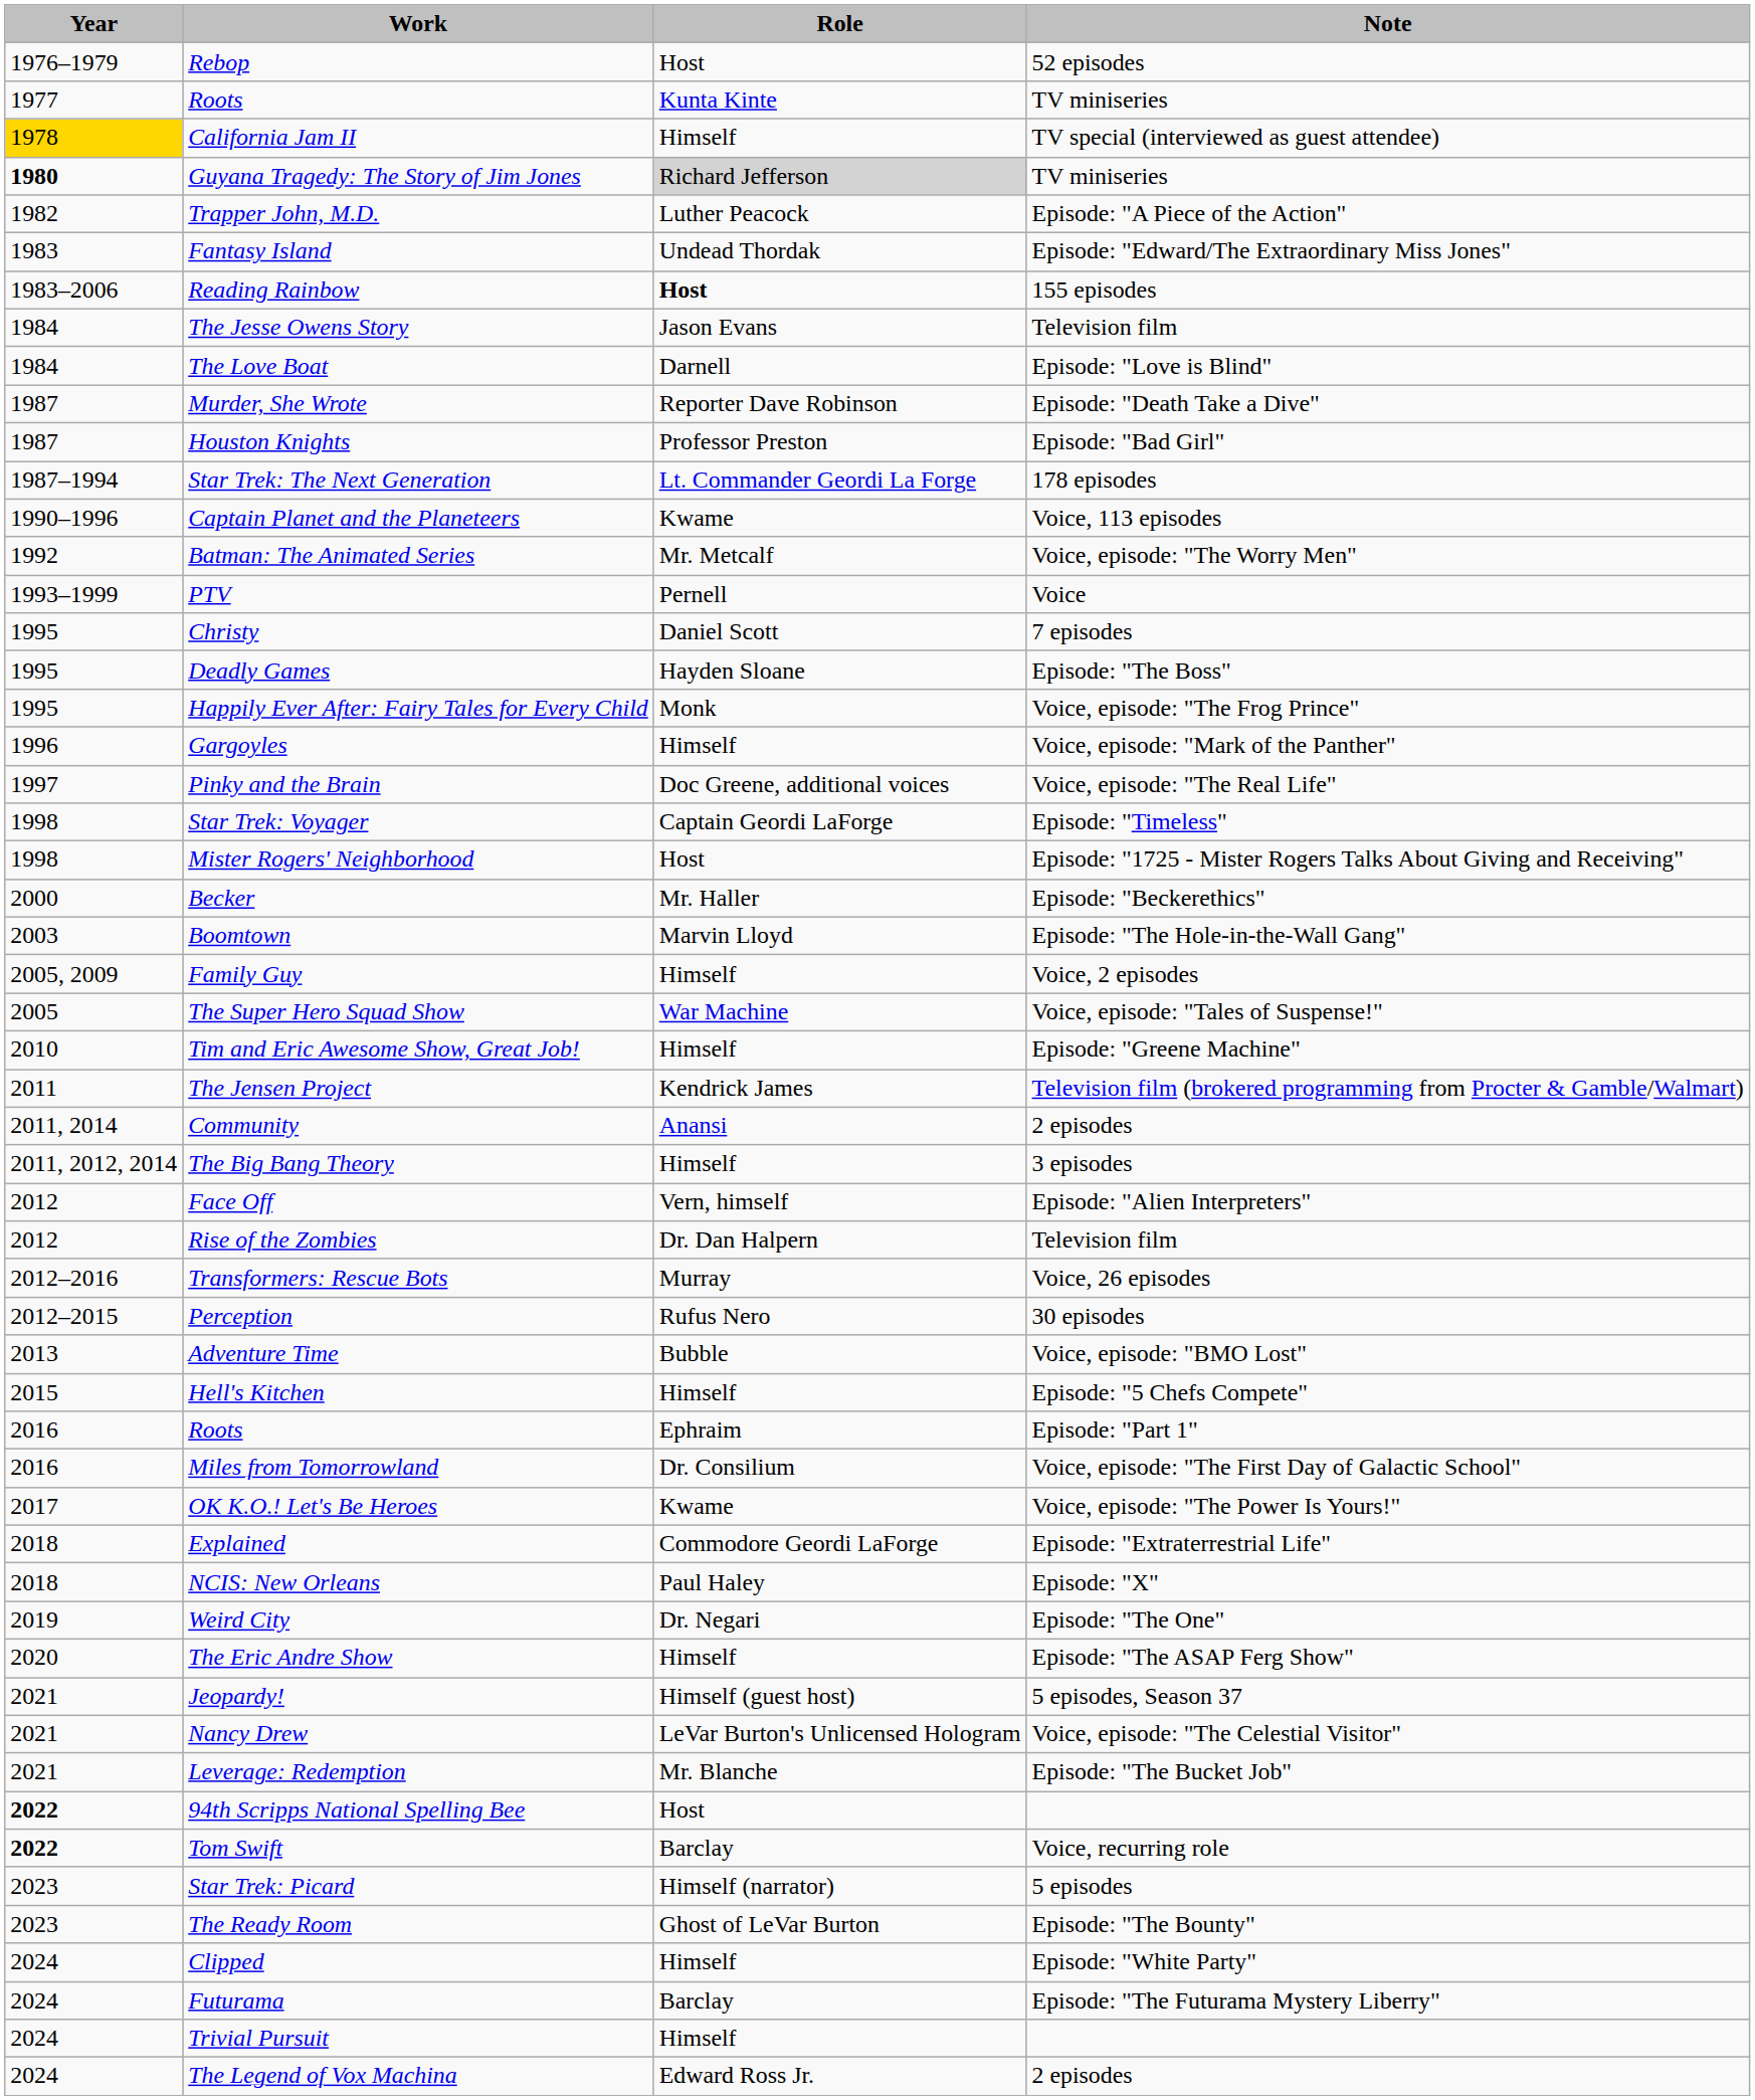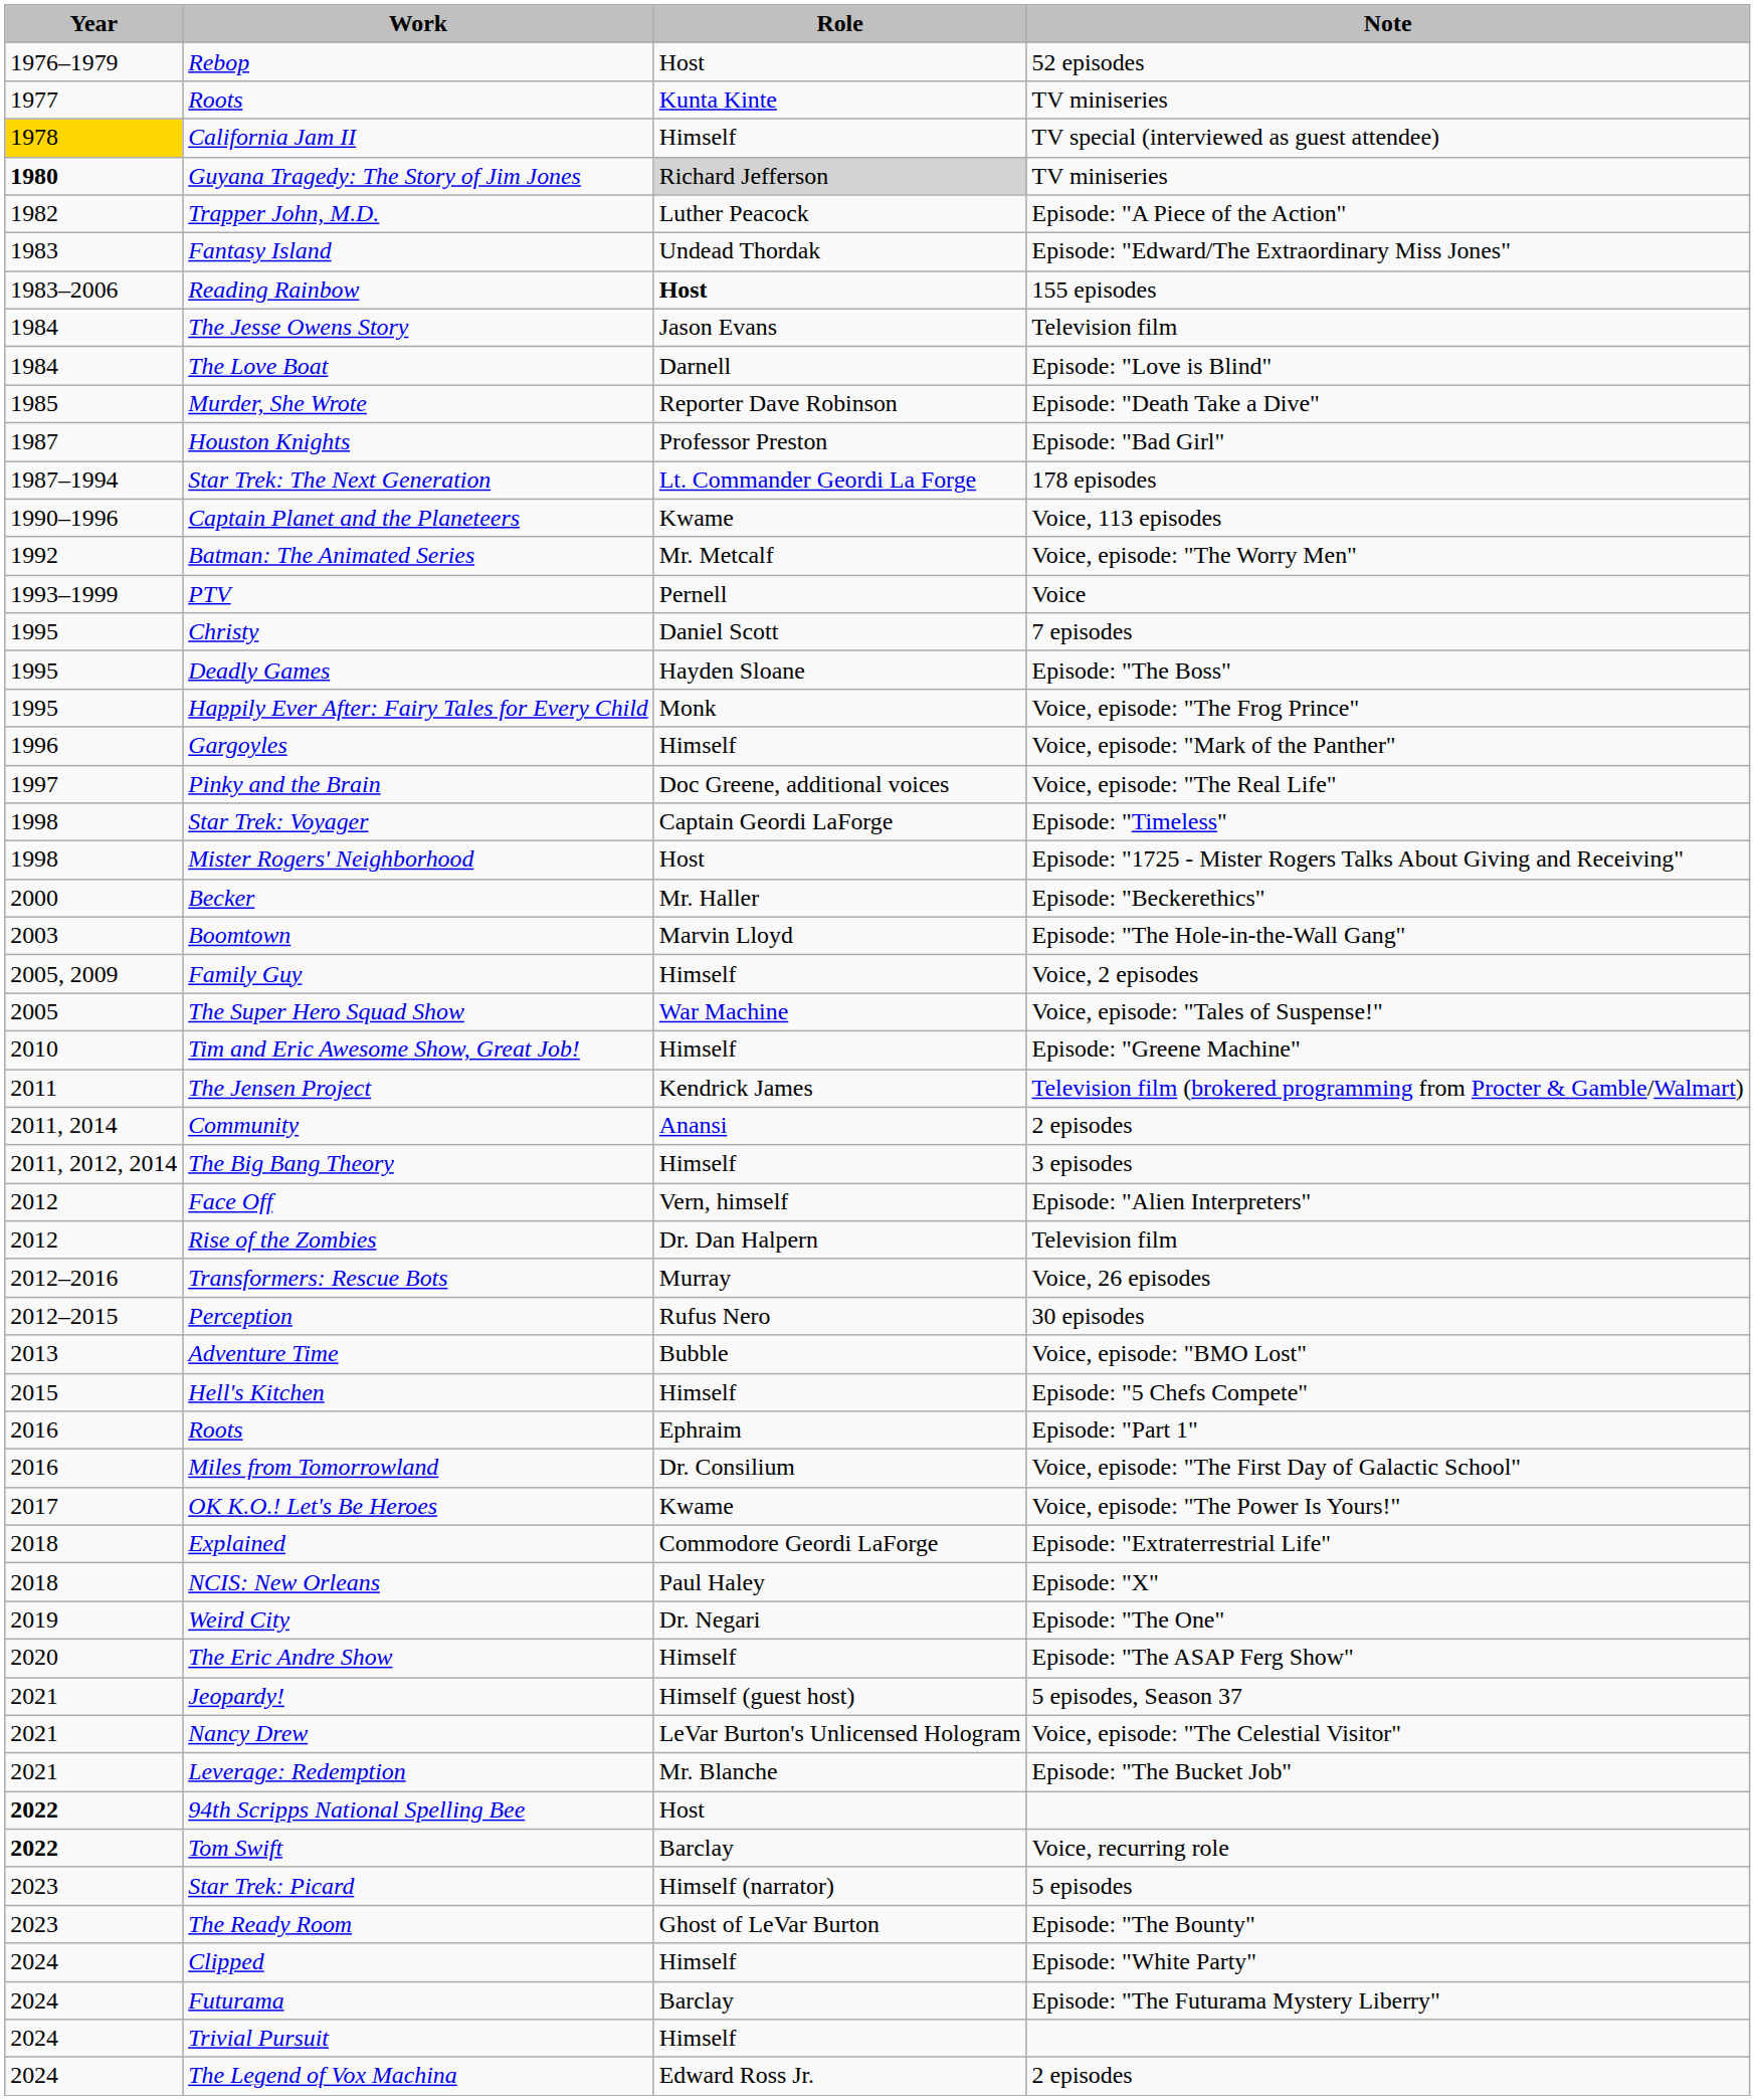 <table class="wikitable">
 <tr>
 <th style="background: #C0C0C0">Year</th>
 <th style="background: #C0C0C0">Work</th>
 <th style="background: #C0C0C0">Role</th>
 <th style="background: #C0C0C0">Note</th>
 </tr>
 <tr>
 <td>1976–1979</td>
 <td><em><a href='#'>Rebop</a></em></td>
 <td>Host</td>
 <td>52 episodes</td>
 </tr>
 <tr>
 <td>1977</td>
 <td><em><a href='#'>Roots</a></em></td>
 <td><a href='#'>Kunta Kinte</a></td>
 <td>TV miniseries</td>
 </tr>
 <tr>
 <td style="background: gold;">1978</td>
 <td><em><a href='#'>California Jam II</a></em></td>
 <td>Himself</td>
 <td>TV special (interviewed as guest attendee)</td>
 </tr>
 <tr>
 <td><strong>1980</strong></td>
 <td><em><a href='#'>Guyana Tragedy: The Story of Jim Jones</a></em></td>
 <td style="background: lightgrey;">Richard Jefferson</td>
 <td>TV miniseries</td>
 </tr>
 <tr>
 <td>1982</td>
 <td><em><a href='#'>Trapper John, M.D.</a></em></td>
 <td>Luther Peacock</td>
 <td>Episode: "A Piece of the Action"</td>
 </tr>
 <tr>
 <td>1983</td>
 <td><em><a href='#'>Fantasy Island</a></em></td>
 <td>Undead Thordak</td>
 <td>Episode: "Edward/The Extraordinary Miss Jones"</td>
 </tr>
 <tr>
 <td>1983–2006</td>
 <td><em><a href='#'>Reading Rainbow</a></em></td>
 <td><strong>Host</strong></td>
 <td>155 episodes</td>
 </tr>
 <tr>
 <td>1984</td>
 <td><em><a href='#'>The Jesse Owens Story</a></em></td>
 <td>Jason Evans</td>
 <td>Television film</td>
 </tr>
 <tr>
 <td>1984</td>
 <td><em><a href='#'>The Love Boat</a></em></td>
 <td>Darnell</td>
 <td>Episode: "Love is Blind"</td>
 </tr>
 <tr>
-<td>1987</td>
+<td>1985</td>
 <td><em><a href='#'>Murder, She Wrote</a></em></td>
 <td>Reporter Dave Robinson</td>
 <td>Episode: "Death Take a Dive"</td>
 </tr>
 <tr>
 <td>1987</td>
 <td><em><a href='#'>Houston Knights</a></em></td>
 <td>Professor Preston</td>
 <td>Episode: "Bad Girl"</td>
 </tr>
 <tr>
 <td>1987–1994</td>
 <td><em><a href='#'>Star Trek: The Next Generation</a></em></td>
 <td><a href='#'>Lt. Commander Geordi La Forge</a></td>
 <td>178 episodes</td>
 </tr>
 <tr>
 <td>1990–1996</td>
 <td><em><a href='#'>Captain Planet and the Planeteers</a></em></td>
 <td>Kwame</td>
 <td>Voice, 113 episodes</td>
 </tr>
 <tr>
 <td>1992</td>
 <td><em><a href='#'>Batman: The Animated Series</a></em></td>
 <td>Mr. Metcalf</td>
 <td>Voice, episode: "The Worry Men"</td>
 </tr>
 <tr>
 <td>1993–1999</td>
 <td><a href='#'><em>PTV</em></a></td>
 <td>Pernell</td>
 <td>Voice</td>
 </tr>
 <tr>
 <td>1995</td>
 <td><em><a href='#'>Christy</a></em></td>
 <td>Daniel Scott</td>
 <td>7 episodes</td>
 </tr>
 <tr>
 <td>1995</td>
 <td><em><a href='#'>Deadly Games</a></em></td>
 <td>Hayden Sloane</td>
 <td>Episode: "The Boss"</td>
 </tr>
 <tr>
 <td>1995</td>
 <td><em><a href='#'>Happily Ever After: Fairy Tales for Every Child</a></em></td>
 <td>Monk</td>
 <td>Voice, episode: "The Frog Prince"</td>
 </tr>
 <tr>
 <td>1996</td>
 <td><em><a href='#'>Gargoyles</a></em></td>
 <td>Himself</td>
 <td>Voice, episode: "Mark of the Panther"</td>
 </tr>
 <tr>
 <td>1997</td>
 <td><em><a href='#'>Pinky and the Brain</a></em></td>
 <td>Doc Greene, additional voices</td>
 <td>Voice, episode: "The Real Life"</td>
 </tr>
 <tr>
 <td>1998</td>
 <td><em><a href='#'>Star Trek: Voyager</a></em></td>
 <td>Captain Geordi LaForge</td>
 <td>Episode: "<a href='#'>Timeless</a>"</td>
 </tr>
 <tr>
 <td>1998</td>
 <td><em><a href='#'>Mister Rogers' Neighborhood</a></em></td>
 <td>Host</td>
 <td>Episode: "1725 - Mister Rogers Talks About Giving and Receiving"</td>
 </tr>
 <tr>
 <td>2000</td>
 <td><em><a href='#'>Becker</a></em></td>
 <td>Mr. Haller</td>
 <td>Episode: "Beckerethics"</td>
 </tr>
 <tr>
 <td>2003</td>
 <td><em><a href='#'>Boomtown</a></em></td>
 <td>Marvin Lloyd</td>
 <td>Episode: "The Hole-in-the-Wall Gang"</td>
 </tr>
 <tr>
 <td>2005, 2009</td>
 <td><em><a href='#'>Family Guy</a></em></td>
 <td>Himself</td>
 <td>Voice, 2 episodes</td>
 </tr>
 <tr>
 <td>2005</td>
 <td><em><a href='#'>The Super Hero Squad Show</a></em></td>
 <td><a href='#'>War Machine</a></td>
 <td>Voice, episode: "Tales of Suspense!"</td>
 </tr>
 <tr>
 <td>2010</td>
 <td><em><a href='#'>Tim and Eric Awesome Show, Great Job!</a></em></td>
 <td>Himself</td>
 <td>Episode: "Greene Machine"</td>
 </tr>
 <tr>
 <td>2011</td>
 <td><em><a href='#'>The Jensen Project</a></em></td>
 <td>Kendrick James</td>
 <td><a href='#'>Television film</a> (<a href='#'>brokered programming</a> from <a href='#'>Procter & Gamble</a>/<a href='#'>Walmart</a>)</td>
 </tr>
 <tr>
 <td>2011, 2014</td>
 <td><em><a href='#'>Community</a></em></td>
 <td><a href='#'>Anansi</a></td>
 <td>2 episodes</td>
 </tr>
 <tr>
 <td>2011, 2012, 2014</td>
 <td><em><a href='#'>The Big Bang Theory</a></em></td>
 <td>Himself</td>
 <td>3 episodes</td>
 </tr>
 <tr>
 <td>2012</td>
 <td><em><a href='#'>Face Off</a></em></td>
 <td>Vern, himself</td>
 <td>Episode: "Alien Interpreters"</td>
 </tr>
 <tr>
 <td>2012</td>
 <td><em><a href='#'>Rise of the Zombies</a></em></td>
 <td>Dr. Dan Halpern</td>
 <td>Television film</td>
 </tr>
 <tr>
 <td>2012–2016</td>
 <td><em><a href='#'>Transformers: Rescue Bots</a></em></td>
 <td>Murray</td>
 <td>Voice, 26 episodes</td>
 </tr>
 <tr>
 <td>2012–2015</td>
 <td><em><a href='#'>Perception</a></em></td>
 <td>Rufus Nero</td>
 <td>30 episodes</td>
 </tr>
 <tr>
 <td>2013</td>
 <td><em><a href='#'>Adventure Time</a></em></td>
 <td>Bubble</td>
 <td>Voice, episode: "BMO Lost"</td>
 </tr>
 <tr>
 <td>2015</td>
 <td><em><a href='#'>Hell's Kitchen</a></em></td>
 <td>Himself</td>
 <td>Episode: "5 Chefs Compete"</td>
 </tr>
 <tr>
 <td>2016</td>
 <td><em><a href='#'>Roots</a></em></td>
 <td>Ephraim</td>
 <td>Episode: "Part 1"</td>
 </tr>
 <tr>
 <td>2016</td>
 <td><em><a href='#'>Miles from Tomorrowland</a></em></td>
 <td>Dr. Consilium</td>
 <td>Voice, episode: "The First Day of Galactic School"</td>
 </tr>
 <tr>
 <td>2017</td>
 <td><em><a href='#'>OK K.O.! Let's Be Heroes</a></em></td>
 <td>Kwame</td>
 <td>Voice, episode: "The Power Is Yours!"</td>
 </tr>
 <tr>
 <td>2018</td>
 <td><em><a href='#'>Explained</a></em></td>
 <td>Commodore Geordi LaForge</td>
 <td>Episode: "Extraterrestrial Life"</td>
 </tr>
 <tr>
 <td>2018</td>
 <td><em><a href='#'>NCIS: New Orleans</a></em></td>
 <td>Paul Haley</td>
 <td>Episode: "X"</td>
 </tr>
 <tr>
 <td>2019</td>
 <td><em><a href='#'>Weird City</a></em></td>
 <td>Dr. Negari</td>
 <td>Episode: "The One"</td>
 </tr>
 <tr>
 <td>2020</td>
 <td><em><a href='#'>The Eric Andre Show</a></em></td>
 <td>Himself</td>
 <td>Episode: "The ASAP Ferg Show"</td>
 </tr>
 <tr>
 <td>2021</td>
 <td><em><a href='#'>Jeopardy!</a></em></td>
 <td>Himself (guest host)</td>
 <td>5 episodes, Season 37</td>
 </tr>
 <tr>
 <td>2021</td>
 <td><em><a href='#'>Nancy Drew</a></em></td>
 <td>LeVar Burton's Unlicensed Hologram</td>
 <td>Voice, episode: "The Celestial Visitor"</td>
 </tr>
 <tr>
 <td>2021</td>
 <td><em><a href='#'>Leverage: Redemption</a></em></td>
 <td>Mr. Blanche</td>
 <td>Episode: "The Bucket Job"</td>
 </tr>
 <tr>
 <td><strong>2022</strong></td>
 <td><em><a href='#'>94th Scripps National Spelling Bee</a></em></td>
 <td>Host</td>
 <td></td>
 </tr>
 <tr>
 <td><strong>2022</strong></td>
 <td><em><a href='#'>Tom Swift</a></em></td>
 <td>Barclay</td>
 <td>Voice, recurring role</td>
 </tr>
 <tr>
 <td>2023</td>
 <td><em><a href='#'>Star Trek: Picard</a></em></td>
 <td>Himself (narrator)</td>
 <td>5 episodes</td>
 </tr>
 <tr>
 <td>2023</td>
 <td><em><a href='#'>The Ready Room</a></em></td>
 <td>Ghost of LeVar Burton</td>
 <td>Episode: "The Bounty"</td>
 </tr>
 <tr>
 <td>2024</td>
 <td><em><a href='#'>Clipped</a></em></td>
 <td>Himself</td>
 <td>Episode: "White Party"</td>
 </tr>
 <tr>
 <td>2024</td>
 <td><em><a href='#'>Futurama</a></em></td>
 <td>Barclay</td>
 <td>Episode: "The Futurama Mystery Liberry"</td>
 </tr>
 <tr>
 <td>2024</td>
 <td><em><a href='#'>Trivial Pursuit</a></em></td>
 <td>Himself</td>
 <td></td>
 </tr>
 <tr>
 <td>2024</td>
 <td><em><a href='#'>The Legend of Vox Machina</a></em></td>
 <td>Edward Ross Jr.</td>
 <td>2 episodes</td>
 </tr>
 </table>
